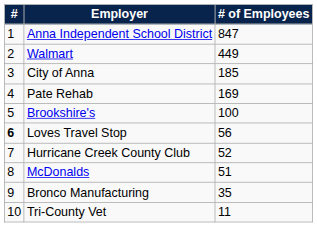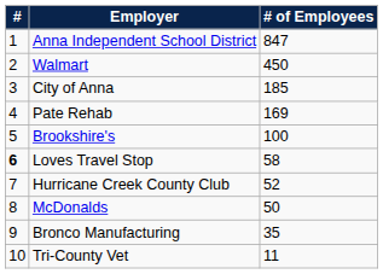 <table class="wikitable">
 <tr>
 <th style="background: #09244c; color:#fff;">#</th>
 <th style="background: #09244c; color:#fff;">Employer</th>
 <th style="background: #09244c; color:#fff;"># of Employees</th>
 </tr>
 <tr>
 <td>1</td>
 <td><a href='#'>Anna Independent School District</a></td>
 <td>847</td>
 </tr>
 <tr>
 <td>2</td>
 <td><a href='#'>Walmart</a></td>
-<td>449</td>
+<td>450</td>
 </tr>
 <tr>
 <td>3</td>
 <td>City of Anna</td>
 <td>185</td>
 </tr>
 <tr>
 <td>4</td>
 <td>Pate Rehab</td>
 <td>169</td>
 </tr>
 <tr>
 <td>5</td>
 <td><a href='#'>Brookshire's</a></td>
 <td>100</td>
 </tr>
 <tr>
 <td><strong>6</strong></td>
 <td>Loves Travel Stop</td>
-<td>56</td>
+<td>58</td>
 </tr>
 <tr>
 <td>7</td>
 <td>Hurricane Creek County Club</td>
 <td>52</td>
 </tr>
 <tr>
 <td>8</td>
 <td><a href='#'>McDonalds</a></td>
-<td>51</td>
+<td>50</td>
 </tr>
 <tr>
 <td>9</td>
 <td>Bronco Manufacturing</td>
 <td>35</td>
 </tr>
 <tr>
 <td>10</td>
 <td>Tri-County Vet</td>
 <td>11</td>
 </tr>
 </table>
